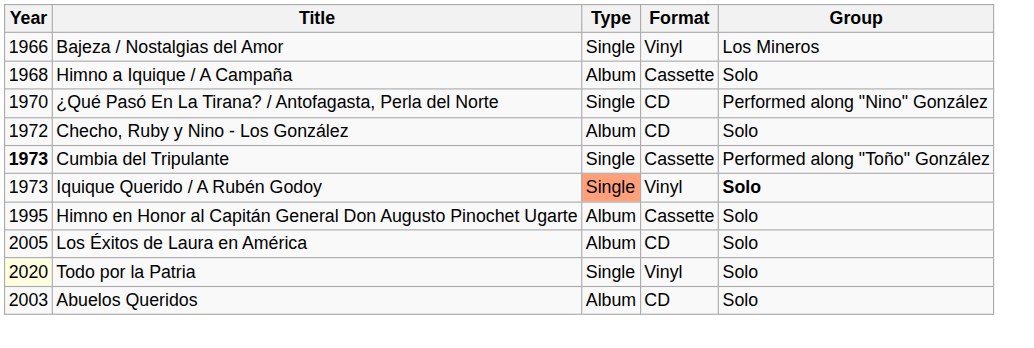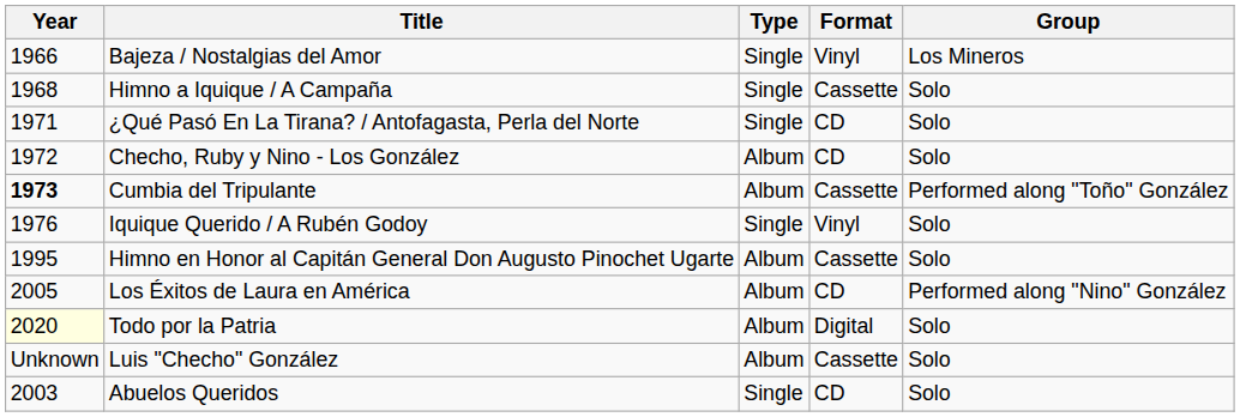 <table class="wikitable">
 <tr>
 <th>Year</th>
 <th>Title</th>
 <th>Type</th>
 <th>Format</th>
 <th>Group</th>
 </tr>
 <tr>
 <td>1966</td>
 <td>Bajeza / Nostalgias del Amor</td>
 <td>Single</td>
 <td>Vinyl</td>
 <td>Los Mineros</td>
 </tr>
 <tr>
 <td>1968</td>
 <td>Himno a Iquique / A Campaña</td>
-<td>Album</td>
+<td>Single</td>
 <td>Cassette</td>
 <td>Solo</td>
 </tr>
 <tr>
-<td>1970</td>
+<td>1971</td>
 <td>¿Qué Pasó En La Tirana? / Antofagasta, Perla del Norte</td>
 <td>Single</td>
 <td>CD</td>
-<td>Performed along "Nino" González</td>
+<td>Solo</td>
 </tr>
 <tr>
 <td>1972</td>
 <td>Checho, Ruby y Nino - Los González</td>
 <td>Album</td>
 <td>CD</td>
 <td>Solo</td>
 </tr>
 <tr>
 <td><strong>1973</strong></td>
 <td>Cumbia del Tripulante</td>
-<td>Single</td>
+<td>Album</td>
 <td>Cassette</td>
 <td>Performed along "Toño" González</td>
 </tr>
 <tr>
-<td>1973</td>
+<td>1976</td>
 <td>Iquique Querido / A Rubén Godoy</td>
-<td style="background: lightsalmon;">Single</td>
+<td>Single</td>
 <td>Vinyl</td>
-<td><strong>Solo</strong></td>
+<td>Solo</td>
 </tr>
 <tr>
 <td>1995</td>
 <td>Himno en Honor al Capitán General Don Augusto Pinochet Ugarte</td>
 <td>Album</td>
 <td>Cassette</td>
 <td>Solo</td>
 </tr>
 <tr>
 <td>2005</td>
 <td>Los Éxitos de Laura en América</td>
 <td>Album</td>
 <td>CD</td>
-<td>Solo</td>
+<td>Performed along "Nino" González</td>
 </tr>
 <tr>
 <td style="background: lightyellow;">2020</td>
 <td>Todo por la Patria</td>
-<td>Single</td>
-<td>Vinyl</td>
+<td>Album</td>
+<td>Digital</td>
+<td>Solo</td>
+</tr>
+<tr>
+<td>Unknown</td>
+<td>Luis "Checho" González</td>
+<td>Album</td>
+<td>Cassette</td>
 <td>Solo</td>
 </tr>
 <tr>
 <td>2003</td>
 <td>Abuelos Queridos</td>
-<td>Album</td>
+<td>Single</td>
 <td>CD</td>
 <td>Solo</td>
 </tr>
 </table>
